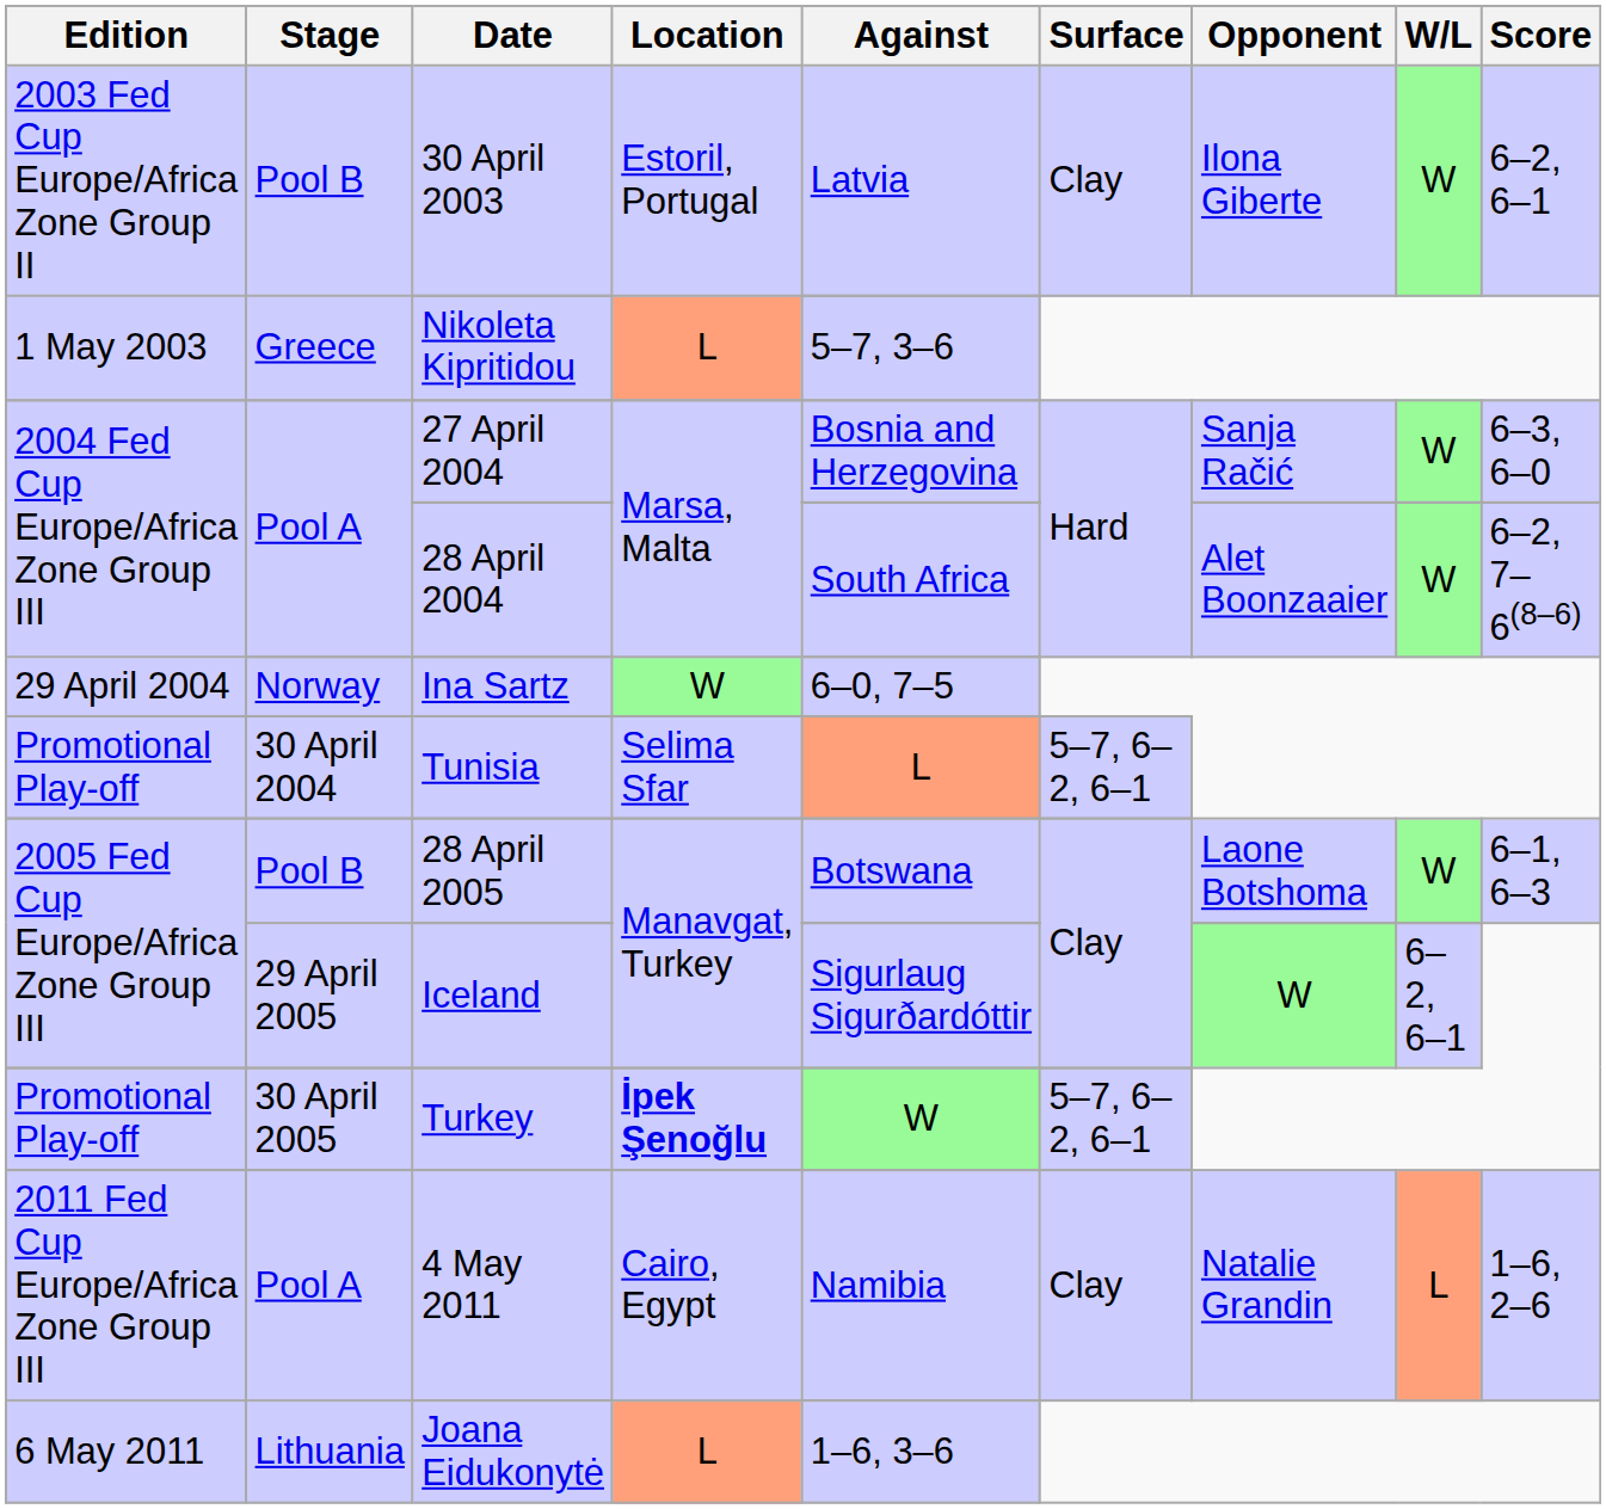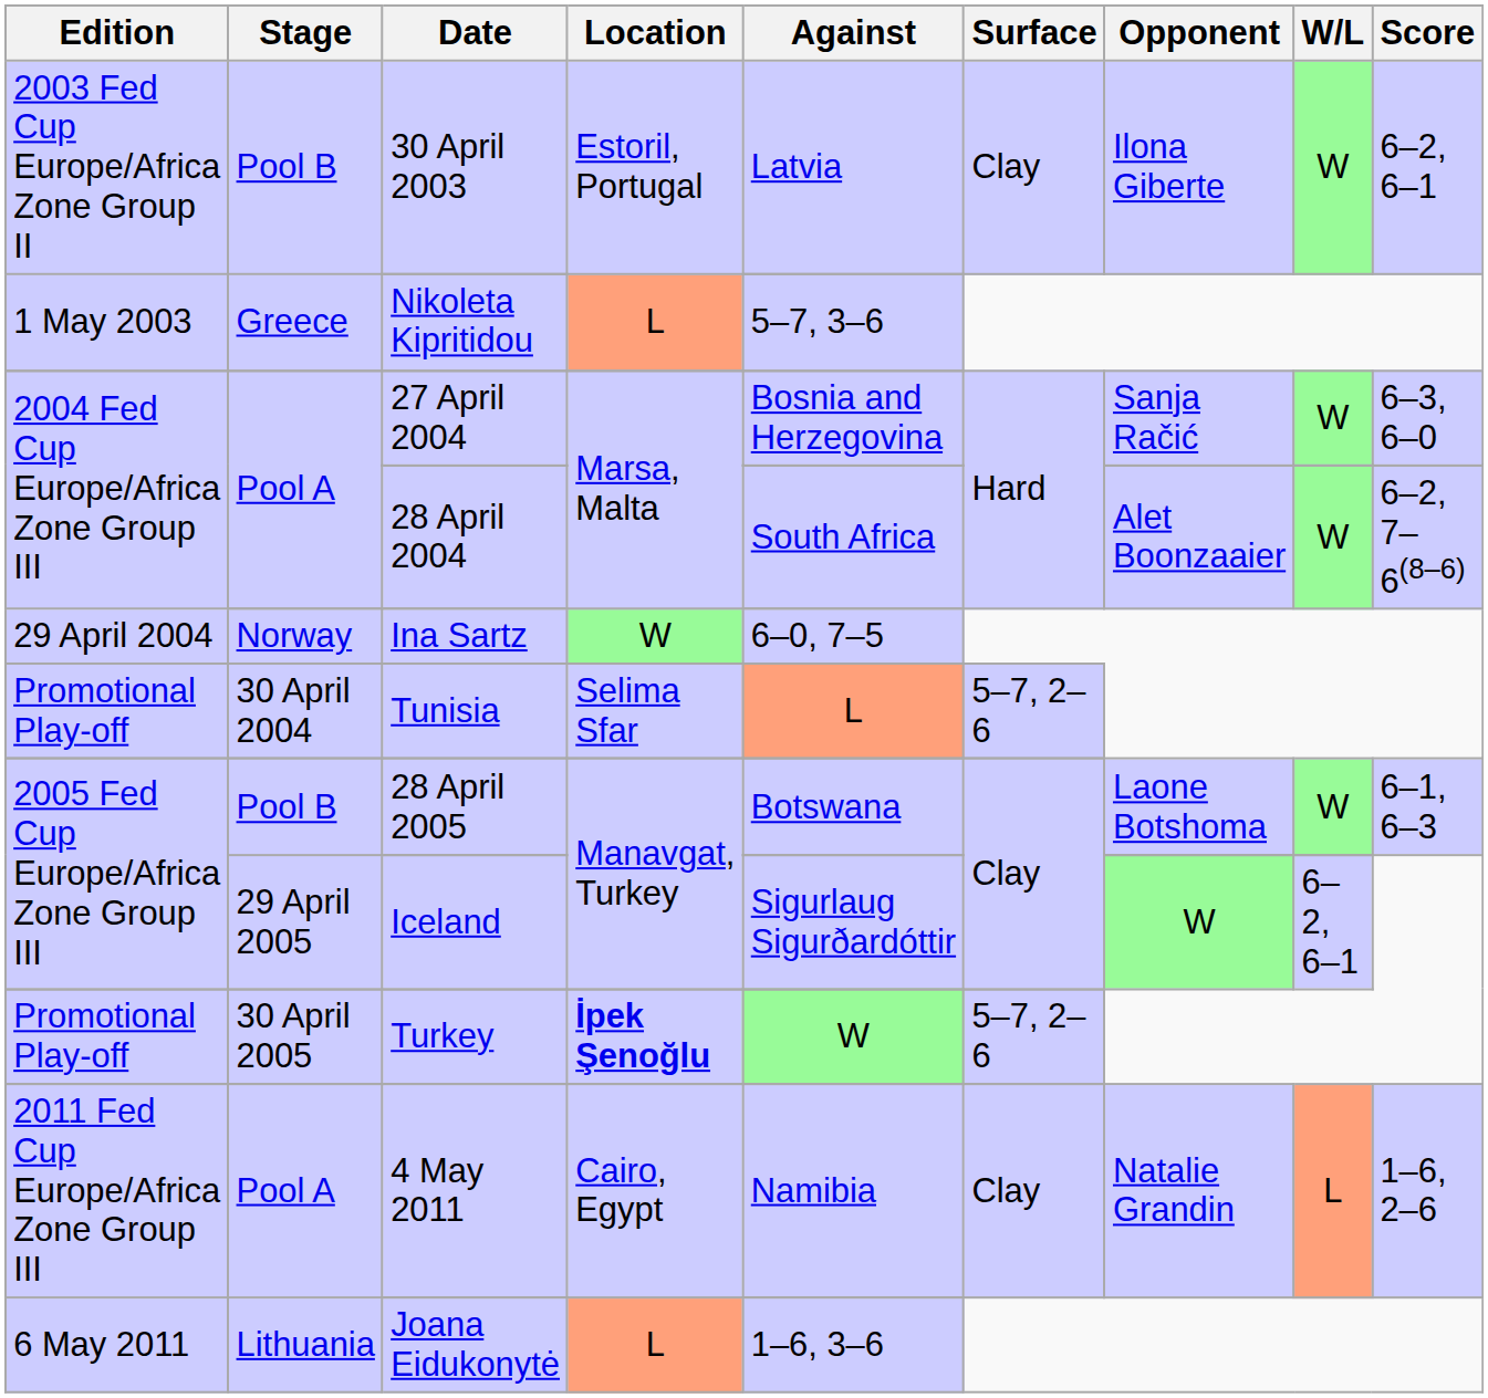 <table class=wikitable style=font-size:97%>
 <tr>
 <th>Edition</th>
 <th>Stage</th>
 <th>Date</th>
 <th>Location</th>
 <th>Against</th>
 <th>Surface</th>
 <th>Opponent</th>
 <th>W/L</th>
 <th>Score</th>
 </tr>
 <tr style="background:#CCCCFF;">
 <td rowspan=2><a href='#'>2003 Fed Cup</a> <br> Europe/Africa Zone Group II</td>
 <td rowspan=2><a href='#'>Pool B</a></td>
 <td>30 April 2003</td>
 <td rowspan=2><a href='#'>Estoril</a>, Portugal</td>
 <td> <a href='#'>Latvia</a></td>
 <td rowspan=2>Clay</td>
 <td><a href='#'>Ilona Giberte</a></td>
 <td style="text-align:center; background:#98fb98;">W</td>
 <td>6–2, 6–1</td>
 </tr>
 <tr>
 </tr>
 <tr style="background:#CCCCFF;">
 <td>1 May 2003</td>
 <td> <a href='#'>Greece</a></td>
 <td><a href='#'>Nikoleta Kipritidou</a></td>
 <td style="text-align:center; background:#ffa07a;">L</td>
 <td>5–7, 3–6</td>
 </tr>
 <tr>
 </tr>
 <tr style="background:#CCCCFF;">
 <td rowspan=4><a href='#'>2004 Fed Cup</a> <br> Europe/Africa Zone Group III</td>
 <td rowspan=3><a href='#'>Pool A</a></td>
 <td>27 April 2004</td>
 <td rowspan=4><a href='#'>Marsa</a>, Malta</td>
 <td> <a href='#'>Bosnia and Herzegovina</a></td>
 <td rowspan=4>Hard</td>
 <td><a href='#'>Sanja Račić</a></td>
 <td style="text-align:center; background:#98fb98;">W</td>
 <td>6–3, 6–0</td>
 </tr>
 <tr>
 </tr>
 <tr style="background:#CCCCFF;">
 <td>28 April 2004</td>
 <td> <a href='#'>South Africa</a></td>
 <td><a href='#'>Alet Boonzaaier</a></td>
 <td style="text-align:center; background:#98fb98;">W</td>
 <td>6–2, 7–6<sup>(8–6)</sup></td>
 </tr>
 <tr>
 </tr>
 <tr style="background:#CCCCFF;">
 <td>29 April 2004</td>
 <td> <a href='#'>Norway</a></td>
 <td><a href='#'>Ina Sartz</a></td>
 <td style="text-align:center; background:#98fb98;">W</td>
 <td>6–0, 7–5</td>
 </tr>
 <tr>
 </tr>
 <tr style="background:#CCCCFF;">
 <td><a href='#'>Promotional Play-off</a></td>
 <td>30 April 2004</td>
 <td> <a href='#'>Tunisia</a></td>
 <td><a href='#'>Selima Sfar</a></td>
 <td style="text-align:center; background:#ffa07a;">L</td>
-<td>5–7, 6–2, 6–1</td>
+<td>5–7, 2–6</td>
 </tr>
 <tr>
 </tr>
 <tr style="background:#CCCCFF;">
 <td rowspan=3><a href='#'>2005 Fed Cup</a> <br> Europe/Africa Zone Group III</td>
 <td rowspan=2><a href='#'>Pool B</a></td>
 <td>28 April 2005</td>
 <td rowspan=3><a href='#'>Manavgat</a>, Turkey</td>
 <td> <a href='#'>Botswana</a></td>
 <td rowspan=3>Clay</td>
 <td><a href='#'>Laone Botshoma</a></td>
 <td style="text-align:center; background:#98fb98;">W</td>
 <td>6–1, 6–3</td>
 </tr>
 <tr>
 </tr>
 <tr style="background:#CCCCFF;">
 <td>29 April 2005</td>
 <td> <a href='#'>Iceland</a></td>
 <td><a href='#'>Sigurlaug Sigurðardóttir</a></td>
 <td style="text-align:center; background:#98fb98;">W</td>
 <td>6–2, 6–1</td>
 </tr>
 <tr>
 </tr>
 <tr style="background:#CCCCFF;">
 <td><a href='#'>Promotional Play-off</a></td>
 <td>30 April 2005</td>
 <td> <a href='#'>Turkey</a></td>
 <td><strong><a href='#'>İpek Şenoğlu</a></strong></td>
 <td style="text-align:center; background:#98fb98;">W</td>
-<td>5–7, 6–2, 6–1</td>
+<td>5–7, 2–6</td>
 </tr>
 <tr>
 </tr>
 <tr style="background:#CCCCFF;">
 <td rowspan=2><a href='#'>2011 Fed Cup</a> <br> Europe/Africa Zone Group III</td>
 <td rowspan=2><a href='#'>Pool A</a></td>
 <td>4 May 2011</td>
 <td rowspan=2><a href='#'>Cairo</a>, Egypt</td>
 <td> <a href='#'>Namibia</a></td>
 <td rowspan=2>Clay</td>
 <td><a href='#'>Natalie Grandin</a></td>
 <td style="text-align:center; background:#ffa07a;">L</td>
 <td>1–6, 2–6</td>
 </tr>
 <tr>
 </tr>
 <tr style="background:#CCCCFF;">
 <td>6 May 2011</td>
 <td> <a href='#'>Lithuania</a></td>
 <td><a href='#'>Joana Eidukonytė</a></td>
 <td style="text-align:center; background:#ffa07a;">L</td>
 <td>1–6, 3–6</td>
 </tr>
 </table>
